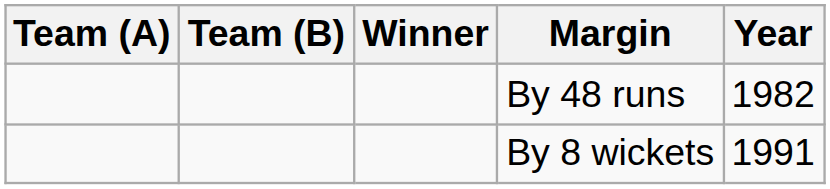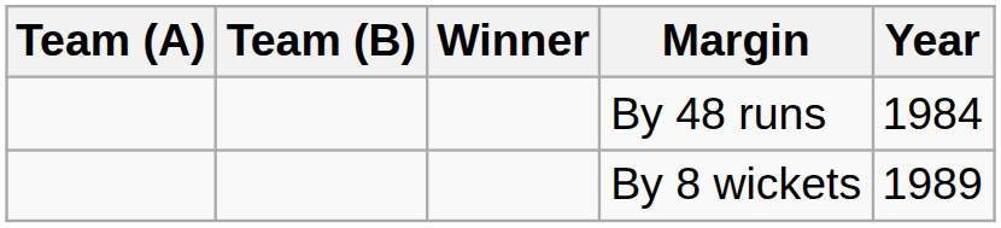 <table class="wikitable" style="margin: 1em auto 1em auto">
 <tr>
 <th>Team (A)</th>
 <th>Team (B)</th>
 <th>Winner</th>
 <th>Margin</th>
 <th>Year</th>
 </tr>
 <tr>
 <td></td>
 <td></td>
 <td></td>
 <td>By 48 runs</td>
-<td>1982</td>
+<td>1984</td>
 </tr>
 <tr>
 <td></td>
 <td></td>
 <td></td>
 <td>By 8 wickets</td>
-<td>1991</td>
+<td>1989</td>
 </tr>
 </table>
